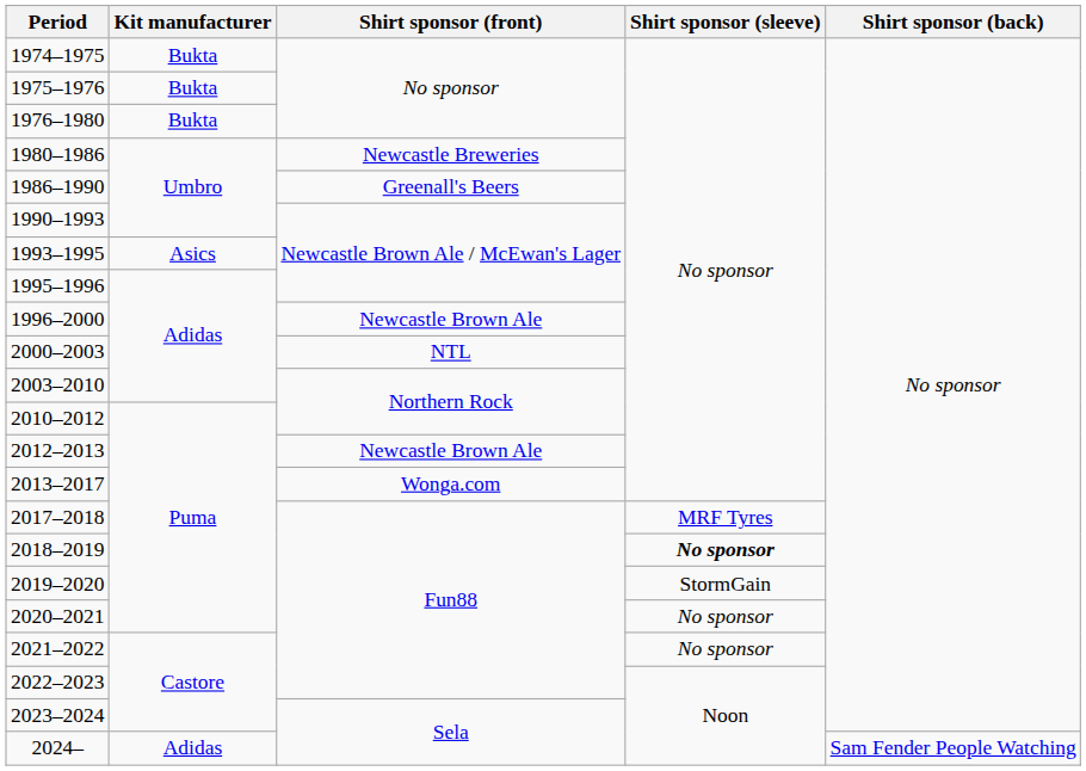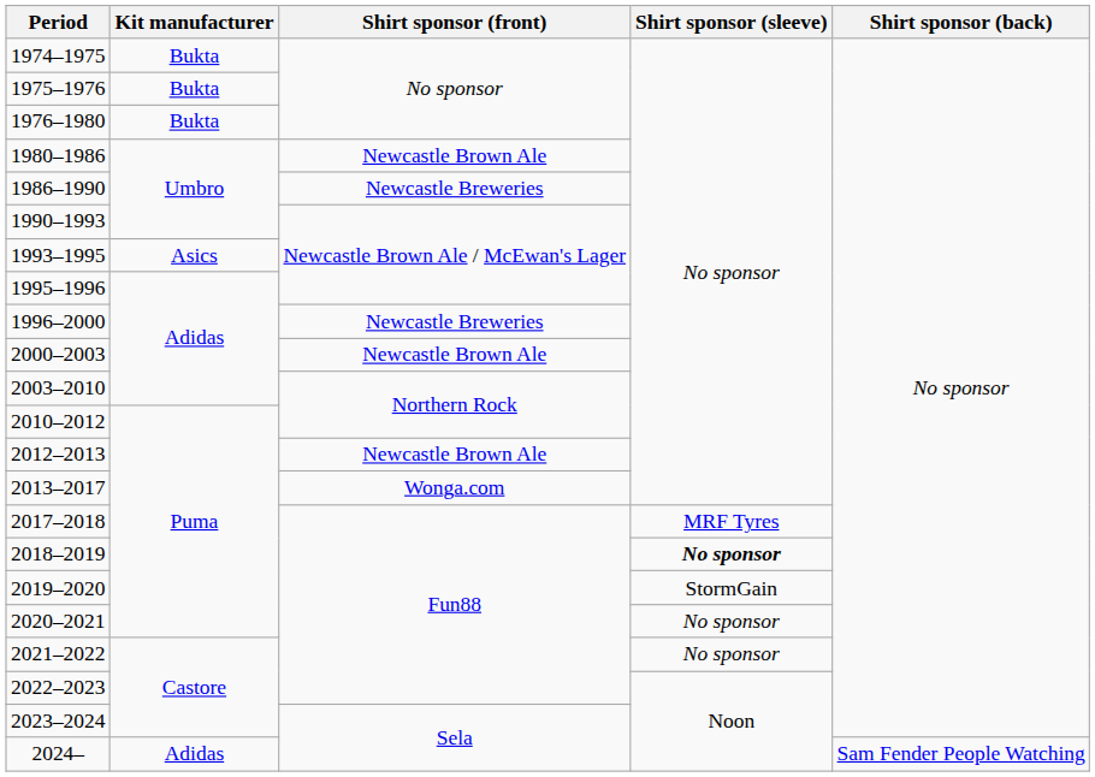 <table class="wikitable" style="text-align:center;margin-left:1em">
 <tr>
 <th>Period</th>
 <th>Kit manufacturer</th>
 <th>Shirt sponsor (front)</th>
 <th>Shirt sponsor (sleeve)</th>
 <th>Shirt sponsor (back)</th>
 </tr>
 <tr>
 <td>1974–1975</td>
 <td><a href='#'>Bukta</a></td>
 <td rowspan=3><em>No sponsor</em></td>
 <td rowspan=14><em>No sponsor</em></td>
 <td rowspan="21"><em>No sponsor</em></td>
 </tr>
 <tr>
 <td>1975–1976</td>
 <td><a href='#'>Bukta</a></td>
 </tr>
 <tr>
 <td>1976–1980</td>
 <td><a href='#'>Bukta</a></td>
 </tr>
 <tr>
 <td>1980–1986</td>
 <td rowspan=3><a href='#'>Umbro</a></td>
-<td><a href='#'>Newcastle Breweries</a></td>
+<td><a href='#'>Newcastle Brown Ale</a></td>
 </tr>
 <tr>
 <td>1986–1990</td>
-<td><a href='#'>Greenall's Beers</a></td>
+<td><a href='#'>Newcastle Breweries</a></td>
 </tr>
 <tr>
 <td>1990–1993</td>
 <td rowspan=3><a href='#'>Newcastle Brown Ale</a> / <a href='#'>McEwan's Lager</a></td>
 </tr>
 <tr>
 <td>1993–1995</td>
 <td><a href='#'>Asics</a></td>
 </tr>
 <tr>
 <td>1995–1996</td>
 <td rowspan=4><a href='#'>Adidas</a></td>
 </tr>
 <tr>
 <td>1996–2000</td>
-<td><a href='#'>Newcastle Brown Ale</a></td>
+<td><a href='#'>Newcastle Breweries</a></td>
 </tr>
 <tr>
 <td>2000–2003</td>
-<td><a href='#'>NTL</a></td>
+<td><a href='#'>Newcastle Brown Ale</a></td>
 </tr>
 <tr>
 <td>2003–2010</td>
 <td rowspan=2><a href='#'>Northern Rock</a></td>
 </tr>
 <tr>
 <td>2010–2012</td>
 <td rowspan=7><a href='#'>Puma</a></td>
 </tr>
 <tr>
 <td>2012–2013</td>
 <td><a href='#'>Newcastle Brown Ale</a></td>
 </tr>
 <tr>
 <td>2013–2017</td>
 <td><a href='#'>Wonga.com</a></td>
 </tr>
 <tr>
 <td>2017–2018</td>
 <td rowspan=6><a href='#'>Fun88</a></td>
 <td><a href='#'>MRF Tyres</a></td>
 </tr>
 <tr>
 <td>2018–2019</td>
 <td><strong><em>No sponsor</em></strong></td>
 </tr>
 <tr>
 <td>2019–2020</td>
 <td>StormGain</td>
 </tr>
 <tr>
 <td>2020–2021</td>
 <td><em>No sponsor</em></td>
 </tr>
 <tr>
 <td>2021–2022</td>
 <td rowspan=3><a href='#'>Castore</a></td>
 <td><em>No sponsor</em></td>
 </tr>
 <tr>
 <td>2022–2023</td>
 <td rowspan=3>Noon</td>
 </tr>
 <tr>
 <td>2023–2024</td>
 <td rowspan=2><a href='#'>Sela</a></td>
 </tr>
 <tr>
 <td>2024–</td>
 <td><a href='#'>Adidas</a></td>
 <td><a href='#'>Sam Fender People Watching</a></td>
 </tr>
 </table>
